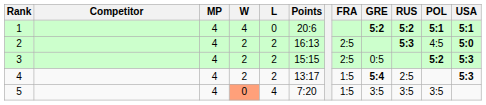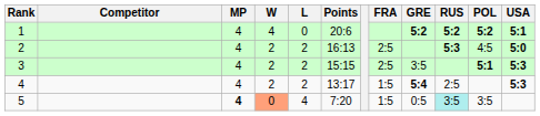 <table class="wikitable" style="text-align:center">
 <tr>
 <th>Rank</th>
 <th style="width:16em">Competitor</th>
 <th style="width:2.5em">MP</th>
 <th style="width:2.5em">W</th>
 <th style="width:2.5em">L</th>
 <th>Points</th>
 <th rowspan="6"> </th>
 <th style="width:2.5em">FRA</th>
 <th style="width:2.5em">GRE</th>
 <th style="width:2.5em">RUS</th>
 <th style="width:2.5em">POL</th>
 <th style="width:2.5em">USA</th>
 </tr>
 <tr style="background:#cfc;">
 <td>1</td>
 <td style="text-align:left"></td>
 <td>4</td>
 <td>4</td>
 <td>0</td>
 <td>20:6</td>
 <td></td>
 <td><strong>5:2</strong></td>
 <td><strong>5:2</strong></td>
-<td><strong>5:1</strong></td>
+<td><strong>5:2</strong></td>
 <td><strong>5:1</strong></td>
 </tr>
 <tr style="background:#cfc;">
 <td>2</td>
 <td style="text-align:left"></td>
 <td>4</td>
 <td>2</td>
 <td>2</td>
 <td>16:13</td>
 <td>2:5</td>
 <td></td>
 <td><strong>5:3</strong></td>
 <td>4:5</td>
 <td><strong>5:0</strong></td>
 </tr>
 <tr style="background:#cfc;">
 <td>3</td>
 <td style="text-align:left"></td>
 <td>4</td>
 <td>2</td>
 <td>2</td>
 <td>15:15</td>
 <td>2:5</td>
-<td>0:5</td>
+<td>3:5</td>
 <td></td>
-<td><strong>5:2</strong></td>
+<td><strong>5:1</strong></td>
 <td><strong>5:3</strong></td>
 </tr>
 <tr>
 <td>4</td>
 <td style="text-align:left"></td>
 <td>4</td>
 <td>2</td>
 <td>2</td>
 <td>13:17</td>
 <td>1:5</td>
 <td><strong>5:4</strong></td>
 <td>2:5</td>
 <td></td>
 <td><strong>5:3</strong></td>
 </tr>
 <tr>
 <td>5</td>
 <td style="text-align:left"></td>
-<td>4</td>
+<td><strong>4</strong></td>
 <td style="background: lightsalmon;">0</td>
 <td>4</td>
 <td>7:20</td>
 <td>1:5</td>
-<td>3:5</td>
-<td>3:5</td>
+<td>0:5</td>
+<td style="background: paleturquoise;">3:5</td>
 <td>3:5</td>
 <td></td>
 </tr>
 </table>
